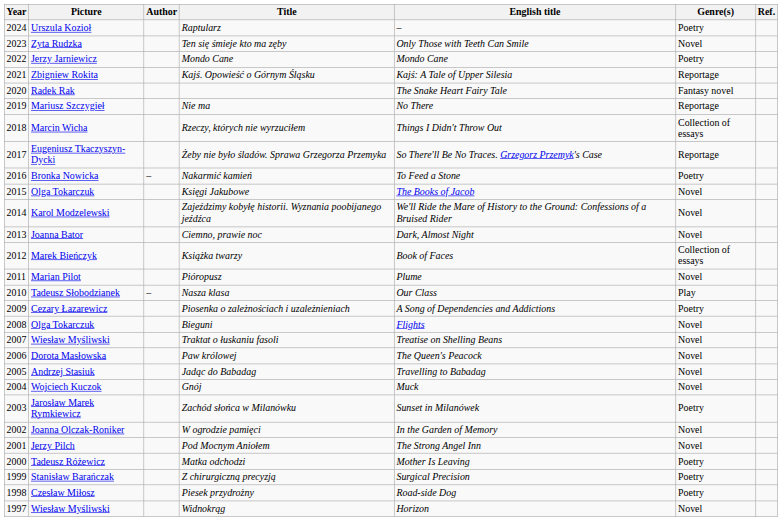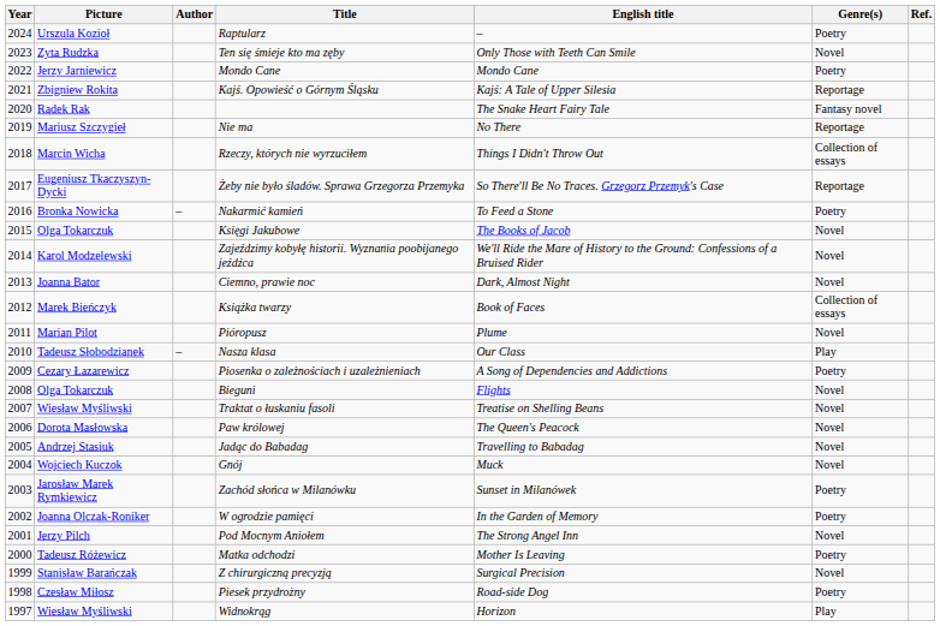 <table class="wikitable sortable">
 <tr>
 <th>Year</th>
 <th>Picture</th>
 <th>Author</th>
 <th>Title</th>
 <th>English title</th>
 <th>Genre(s)</th>
 <th>Ref.</th>
 </tr>
 <tr>
 <td>2024</td>
 <td><a href='#'>Urszula Kozioł</a></td>
 <td></td>
 <td><em>Raptularz</em></td>
 <td>–</td>
 <td>Poetry</td>
 <td></td>
 </tr>
 <tr>
 <td>2023</td>
 <td><a href='#'>Zyta Rudzka</a></td>
 <td></td>
 <td><em>Ten się śmieje kto ma zęby</em></td>
 <td><em>Only Those with Teeth Can Smile</em></td>
 <td>Novel</td>
 <td></td>
 </tr>
 <tr>
 <td>2022</td>
 <td><a href='#'>Jerzy Jarniewicz</a></td>
 <td></td>
 <td><em>Mondo Cane</em></td>
 <td><em>Mondo Cane</em></td>
 <td>Poetry</td>
 <td></td>
 </tr>
 <tr>
 <td>2021</td>
 <td><a href='#'>Zbigniew Rokita</a></td>
 <td></td>
 <td><em>Kajś. Opowieść o Górnym Śląsku</em></td>
 <td><em>Kajś: A Tale of Upper Silesia</em></td>
 <td>Reportage</td>
 <td></td>
 </tr>
 <tr>
 <td>2020</td>
 <td><a href='#'>Radek Rak</a></td>
 <td></td>
 <td></td>
 <td><em>The Snake Heart Fairy Tale</em></td>
 <td>Fantasy novel</td>
 <td></td>
 </tr>
 <tr>
 <td>2019</td>
 <td><a href='#'>Mariusz Szczygieł</a></td>
 <td></td>
 <td><em>Nie ma</em></td>
 <td><em>No There</em></td>
 <td>Reportage</td>
 <td></td>
 </tr>
 <tr>
 <td>2018</td>
 <td><a href='#'>Marcin Wicha</a></td>
 <td></td>
 <td><em>Rzeczy, których nie wyrzuciłem</em></td>
 <td><em>Things I Didn't Throw Out</em></td>
 <td>Collection of essays</td>
 <td></td>
 </tr>
 <tr>
 <td>2017</td>
 <td><a href='#'>Eugeniusz Tkaczyszyn-Dycki</a></td>
 <td></td>
 <td><em>Żeby nie było śladów. Sprawa Grzegorza Przemyka</em></td>
 <td><em>So There'll Be No Traces. <a href='#'>Grzegorz Przemyk</a>'s Case</em></td>
 <td>Reportage</td>
 <td></td>
 </tr>
 <tr>
 <td>2016</td>
 <td><a href='#'>Bronka Nowicka</a></td>
 <td>–</td>
 <td><em>Nakarmić kamień</em></td>
 <td><em>To Feed a Stone</em></td>
 <td>Poetry</td>
 <td></td>
 </tr>
 <tr>
 <td>2015</td>
 <td><a href='#'>Olga Tokarczuk</a></td>
 <td></td>
 <td><em>Księgi Jakubowe</em></td>
 <td><em><a href='#'>The Books of Jacob</a></em></td>
 <td>Novel</td>
 <td></td>
 </tr>
 <tr>
 <td>2014</td>
 <td><a href='#'>Karol Modzelewski</a></td>
 <td></td>
 <td><em>Zajeździmy kobyłę historii. Wyznania poobijanego jeźdźca</em></td>
 <td><em>We'll Ride the Mare of History to the Ground: Confessions of a Bruised Rider</em></td>
 <td>Novel</td>
 <td></td>
 </tr>
 <tr>
 <td>2013</td>
 <td><a href='#'>Joanna Bator</a></td>
 <td></td>
 <td><em>Ciemno, prawie noc</em></td>
 <td><em>Dark, Almost Night</em></td>
 <td>Novel</td>
 <td></td>
 </tr>
 <tr>
 <td>2012</td>
 <td><a href='#'>Marek Bieńczyk</a></td>
 <td></td>
 <td><em>Książka twarzy</em></td>
 <td><em>Book of Faces</em></td>
 <td>Collection of essays</td>
 <td></td>
 </tr>
 <tr>
 <td>2011</td>
 <td><a href='#'>Marian Pilot</a></td>
 <td></td>
 <td><em>Pióropusz</em></td>
 <td><em>Plume</em></td>
 <td>Novel</td>
 <td></td>
 </tr>
 <tr>
 <td>2010</td>
 <td><a href='#'>Tadeusz Słobodzianek</a></td>
 <td>–</td>
 <td><em>Nasza klasa</em></td>
 <td><em>Our Class</em></td>
 <td>Play</td>
 <td></td>
 </tr>
 <tr>
 <td>2009</td>
 <td><a href='#'>Cezary Łazarewicz</a></td>
 <td></td>
 <td><em>Piosenka o zależnościach i uzależnieniach</em></td>
 <td><em>A Song of Dependencies and Addictions</em></td>
 <td>Poetry</td>
 <td></td>
 </tr>
 <tr>
 <td>2008</td>
 <td><a href='#'>Olga Tokarczuk</a></td>
 <td></td>
 <td><em>Bieguni</em></td>
 <td><em><a href='#'>Flights</a></em></td>
 <td>Novel</td>
 <td></td>
 </tr>
 <tr>
 <td>2007</td>
 <td><a href='#'>Wiesław Myśliwski</a></td>
 <td></td>
 <td><em>Traktat o łuskaniu fasoli</em></td>
 <td><em>Treatise on Shelling Beans</em></td>
 <td>Novel</td>
 <td></td>
 </tr>
 <tr>
 <td>2006</td>
 <td><a href='#'>Dorota Masłowska</a></td>
 <td></td>
 <td><em>Paw królowej</em></td>
 <td><em>The Queen's Peacock</em></td>
 <td>Novel</td>
 <td></td>
 </tr>
 <tr>
 <td>2005</td>
 <td><a href='#'>Andrzej Stasiuk</a></td>
 <td></td>
 <td><em>Jadąc do Babadag</em></td>
 <td><em>Travelling to Babadag</em></td>
 <td>Novel</td>
 <td></td>
 </tr>
 <tr>
 <td>2004</td>
 <td><a href='#'>Wojciech Kuczok</a></td>
 <td></td>
 <td><em>Gnój</em></td>
 <td><em>Muck</em></td>
 <td>Novel</td>
 <td></td>
 </tr>
 <tr>
 <td>2003</td>
 <td><a href='#'>Jarosław Marek Rymkiewicz</a></td>
 <td></td>
 <td><em>Zachód słońca w Milanówku</em></td>
 <td><em>Sunset in Milanówek</em></td>
 <td>Poetry</td>
 <td></td>
 </tr>
 <tr>
 <td>2002</td>
 <td><a href='#'>Joanna Olczak-Roniker</a></td>
 <td></td>
 <td><em>W ogrodzie pamięci</em></td>
 <td><em>In the Garden of Memory</em></td>
-<td>Novel</td>
+<td>Poetry</td>
 <td></td>
 </tr>
 <tr>
 <td>2001</td>
 <td><a href='#'>Jerzy Pilch</a></td>
 <td></td>
 <td><em>Pod Mocnym Aniołem</em></td>
 <td><em>The Strong Angel Inn</em></td>
 <td>Novel</td>
 <td></td>
 </tr>
 <tr>
 <td>2000</td>
 <td><a href='#'>Tadeusz Różewicz</a></td>
 <td></td>
 <td><em>Matka odchodzi</em></td>
 <td><em>Mother Is Leaving</em></td>
 <td>Poetry</td>
 <td></td>
 </tr>
 <tr>
 <td>1999</td>
 <td><a href='#'>Stanisław Barańczak</a></td>
 <td></td>
 <td><em>Z chirurgiczną precyzją</em></td>
 <td><em>Surgical Precision</em></td>
-<td>Poetry</td>
+<td>Novel</td>
 <td></td>
 </tr>
 <tr>
 <td>1998</td>
 <td><a href='#'>Czesław Miłosz</a></td>
 <td></td>
 <td><em>Piesek przydrożny</em></td>
 <td><em>Road-side Dog</em></td>
 <td>Poetry</td>
 <td></td>
 </tr>
 <tr>
 <td>1997</td>
 <td><a href='#'>Wiesław Myśliwski</a></td>
 <td></td>
 <td><em>Widnokrąg</em></td>
 <td><em>Horizon</em></td>
-<td>Novel</td>
+<td>Play</td>
 <td></td>
 </tr>
 </table>
